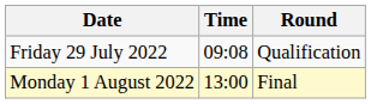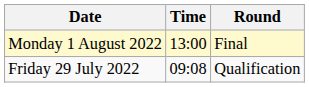 <table class = "wikitable">
 <tr>
 <th>Date</th>
 <th>Time</th>
 <th>Round</th>
 </tr>
 <tr>
+<td style=background:lemonchiffon>Monday 1 August 2022</td>
+<td style=background:lemonchiffon>13:00</td>
+<td style=background:lemonchiffon>Final</td>
+</tr>
+<tr>
 <td>Friday 29 July 2022</td>
 <td>09:08</td>
 <td>Qualification</td>
 </tr>
-<tr>
-<td style=background:lemonchiffon>Monday 1 August 2022</td>
-<td style=background:lemonchiffon>13:00</td>
-<td style=background:lemonchiffon>Final</td>
-</tr>
 </table>
